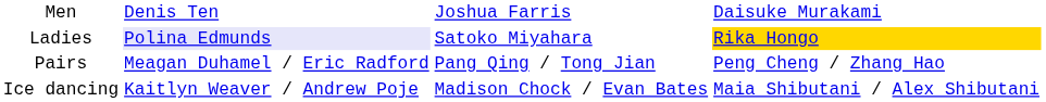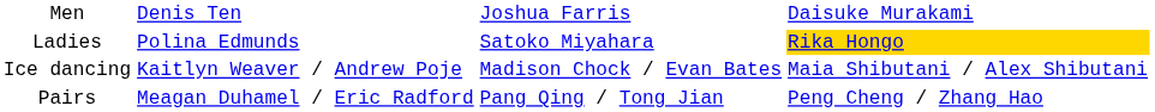 <table>
 <tr>
 <td style="text-align: center;">Men</td>
 <td> <a href='#'>Denis Ten</a></td>
 <td> <a href='#'>Joshua Farris</a></td>
 <td> <a href='#'>Daisuke Murakami</a></td>
 </tr>
 <tr>
 <td style="text-align: center;">Ladies</td>
-<td style="background: lavender;"> <a href='#'>Polina Edmunds</a></td>
+<td> <a href='#'>Polina Edmunds</a></td>
 <td> <a href='#'>Satoko Miyahara</a></td>
 <td style="background: gold;"> <a href='#'>Rika Hongo</a></td>
+</tr>
+<tr>
+<td style="text-align: center;">Ice dancing</td>
+<td> <a href='#'>Kaitlyn Weaver</a> / <a href='#'>Andrew Poje</a></td>
+<td> <a href='#'>Madison Chock</a> / <a href='#'>Evan Bates</a></td>
+<td> <a href='#'>Maia Shibutani</a> / <a href='#'>Alex Shibutani</a></td>
 </tr>
 <tr>
 <td style="text-align: center;">Pairs</td>
 <td> <a href='#'>Meagan Duhamel</a> / <a href='#'>Eric Radford</a></td>
 <td> <a href='#'>Pang Qing</a> / <a href='#'>Tong Jian</a></td>
 <td> <a href='#'>Peng Cheng</a> / <a href='#'>Zhang Hao</a></td>
 </tr>
-<tr>
-<td style="text-align: center;">Ice dancing</td>
-<td> <a href='#'>Kaitlyn Weaver</a> / <a href='#'>Andrew Poje</a></td>
-<td> <a href='#'>Madison Chock</a> / <a href='#'>Evan Bates</a></td>
-<td> <a href='#'>Maia Shibutani</a> / <a href='#'>Alex Shibutani</a></td>
-</tr>
 </table>
